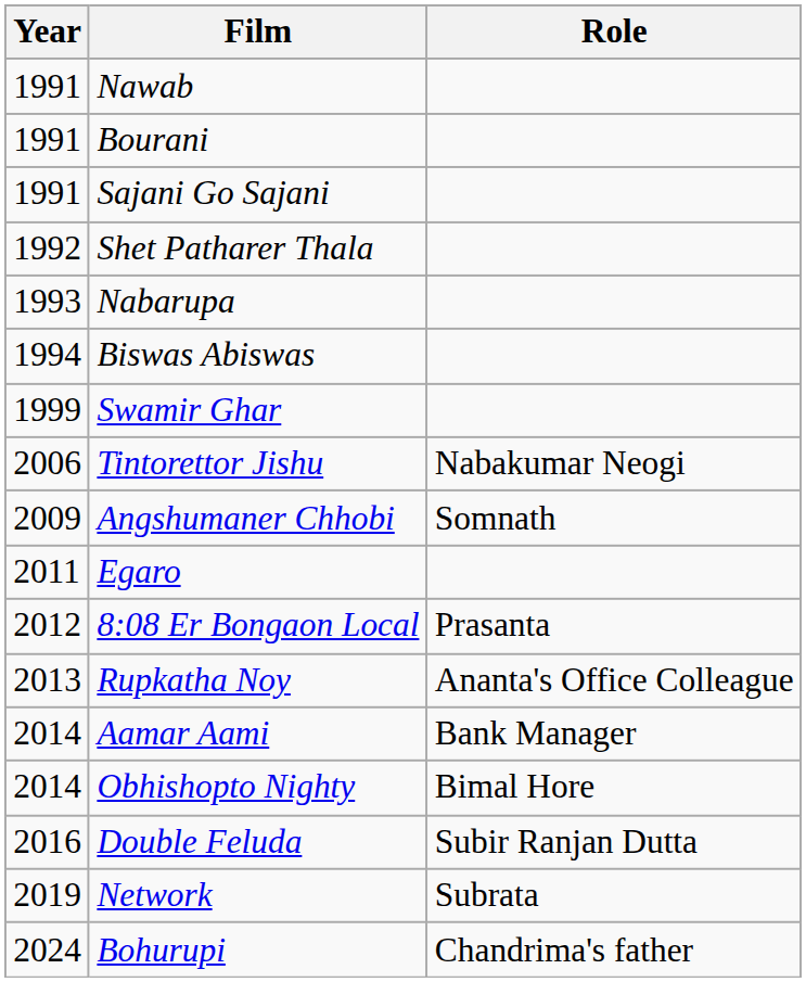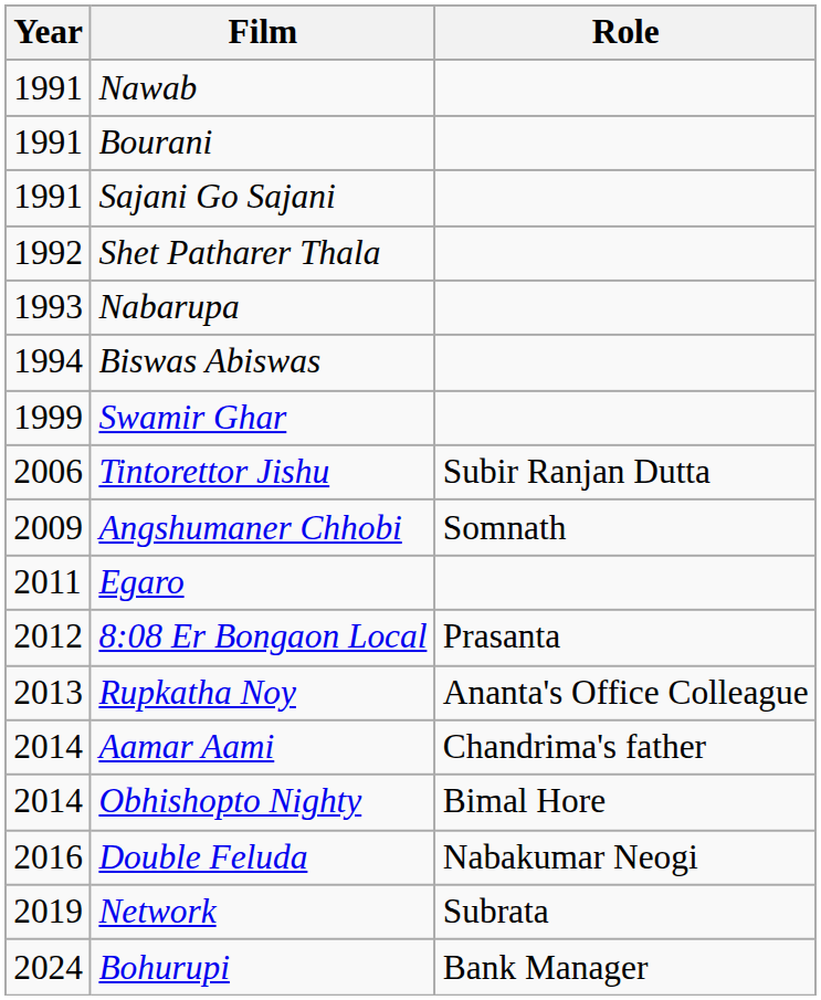 <table class="wikitable sortable">
 <tr>
 <th>Year</th>
 <th>Film</th>
 <th>Role</th>
 </tr>
 <tr>
 <td>1991</td>
 <td><em>Nawab</em></td>
 <td></td>
 </tr>
 <tr>
 <td>1991</td>
 <td><em>Bourani</em></td>
 <td></td>
 </tr>
 <tr>
 <td>1991</td>
 <td><em>Sajani Go Sajani</em></td>
 <td></td>
 </tr>
 <tr>
 <td>1992</td>
 <td><em>Shet Patharer Thala</em></td>
 <td></td>
 </tr>
 <tr>
 <td>1993</td>
 <td><em>Nabarupa</em></td>
 <td></td>
 </tr>
 <tr>
 <td>1994</td>
 <td><em>Biswas Abiswas</em></td>
 <td></td>
 </tr>
 <tr>
 <td>1999</td>
 <td><em><a href='#'>Swamir Ghar</a></em></td>
 <td></td>
 </tr>
 <tr>
 <td>2006</td>
 <td><em><a href='#'>Tintorettor Jishu</a></em></td>
-<td>Nabakumar Neogi</td>
+<td>Subir Ranjan Dutta</td>
 </tr>
 <tr>
 <td>2009</td>
 <td><em><a href='#'>Angshumaner Chhobi</a></em></td>
 <td>Somnath</td>
 </tr>
 <tr>
 <td>2011</td>
 <td><em><a href='#'>Egaro</a></em></td>
 <td></td>
 </tr>
 <tr>
 <td>2012</td>
 <td><em><a href='#'>8:08 Er Bongaon Local</a></em></td>
 <td>Prasanta</td>
 </tr>
 <tr>
 <td>2013</td>
 <td><em><a href='#'>Rupkatha Noy</a></em></td>
 <td>Ananta's Office Colleague</td>
 </tr>
 <tr>
 <td>2014</td>
 <td><em><a href='#'>Aamar Aami</a></em></td>
-<td>Bank Manager</td>
+<td>Chandrima's father</td>
 </tr>
 <tr>
 <td>2014</td>
 <td><em><a href='#'>Obhishopto Nighty</a></em></td>
 <td>Bimal Hore</td>
 </tr>
 <tr>
 <td>2016</td>
 <td><em><a href='#'>Double Feluda</a></em></td>
-<td>Subir Ranjan Dutta</td>
+<td>Nabakumar Neogi</td>
 </tr>
 <tr>
 <td>2019</td>
 <td><em><a href='#'>Network</a></em></td>
 <td>Subrata</td>
 </tr>
 <tr>
 <td>2024</td>
 <td><em><a href='#'>Bohurupi</a></em></td>
-<td>Chandrima's father</td>
+<td>Bank Manager</td>
 </tr>
 </table>
